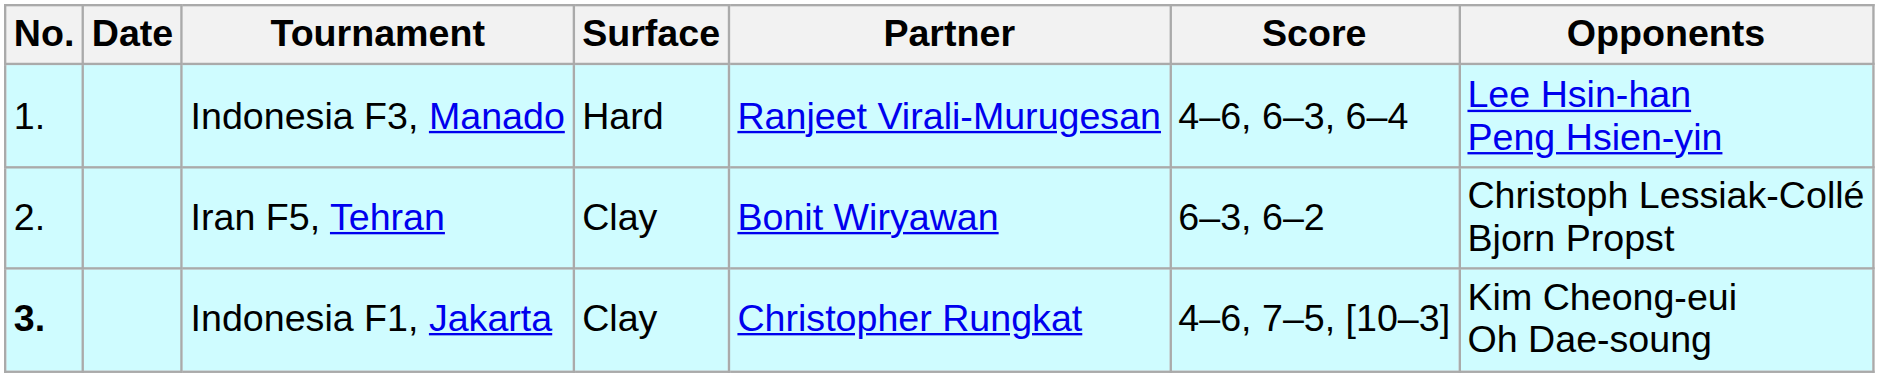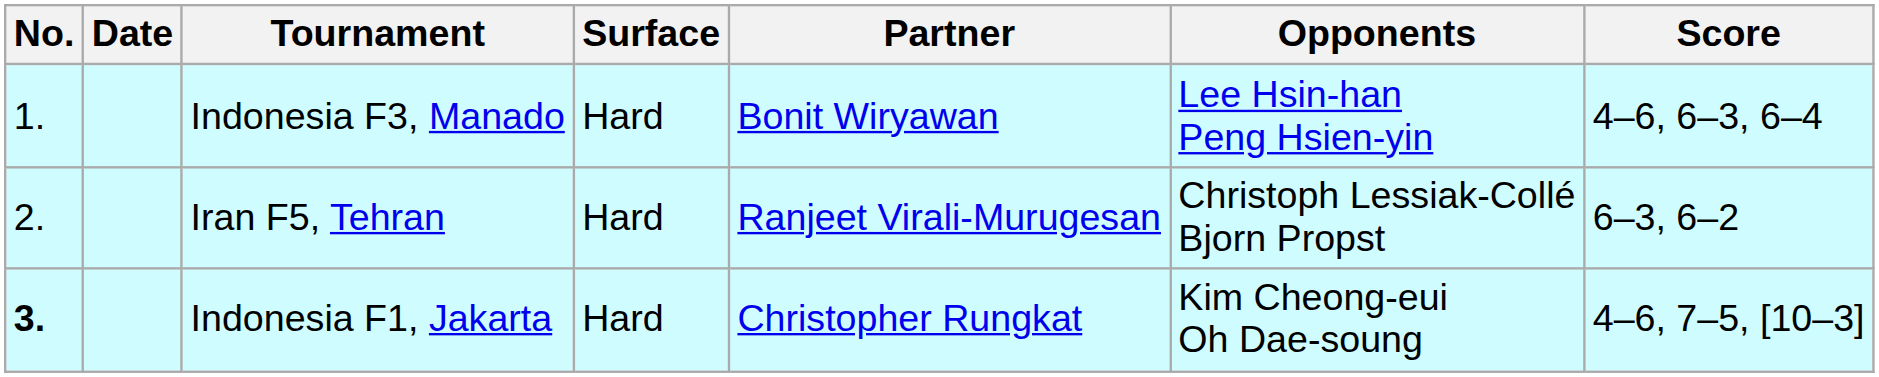 <table class="sortable wikitable">
 <tr>
 <th>No.</th>
 <th>Date</th>
 <th>Tournament</th>
 <th>Surface</th>
 <th>Partner</th>
+<th>Opponents</th>
 <th class="unsortable">Score</th>
-<th>Opponents</th>
 </tr>
 <tr style="background:#cffcff;">
 <td>1.</td>
 <td></td>
 <td>Indonesia F3, <a href='#'>Manado</a></td>
 <td>Hard</td>
-<td> <a href='#'>Ranjeet Virali-Murugesan</a></td>
+<td> <a href='#'>Bonit Wiryawan</a></td>
+<td> <a href='#'>Lee Hsin-han</a> <br>  <a href='#'>Peng Hsien-yin</a></td>
 <td>4–6, 6–3, 6–4</td>
-<td> <a href='#'>Lee Hsin-han</a> <br>  <a href='#'>Peng Hsien-yin</a></td>
 </tr>
 <tr style="background:#cffcff;">
 <td>2.</td>
 <td></td>
 <td>Iran F5, <a href='#'>Tehran</a></td>
-<td>Clay</td>
-<td> <a href='#'>Bonit Wiryawan</a></td>
+<td>Hard</td>
+<td> <a href='#'>Ranjeet Virali-Murugesan</a></td>
+<td> Christoph Lessiak-Collé <br>  Bjorn Propst</td>
 <td>6–3, 6–2</td>
-<td> Christoph Lessiak-Collé <br>  Bjorn Propst</td>
 </tr>
 <tr style="background:#cffcff;">
 <td><strong>3.</strong></td>
 <td></td>
 <td>Indonesia F1, <a href='#'>Jakarta</a></td>
-<td>Clay</td>
+<td>Hard</td>
 <td> <a href='#'>Christopher Rungkat</a></td>
+<td> Kim Cheong-eui <br>  Oh Dae-soung</td>
 <td>4–6, 7–5, [10–3]</td>
-<td> Kim Cheong-eui <br>  Oh Dae-soung</td>
 </tr>
 </table>
